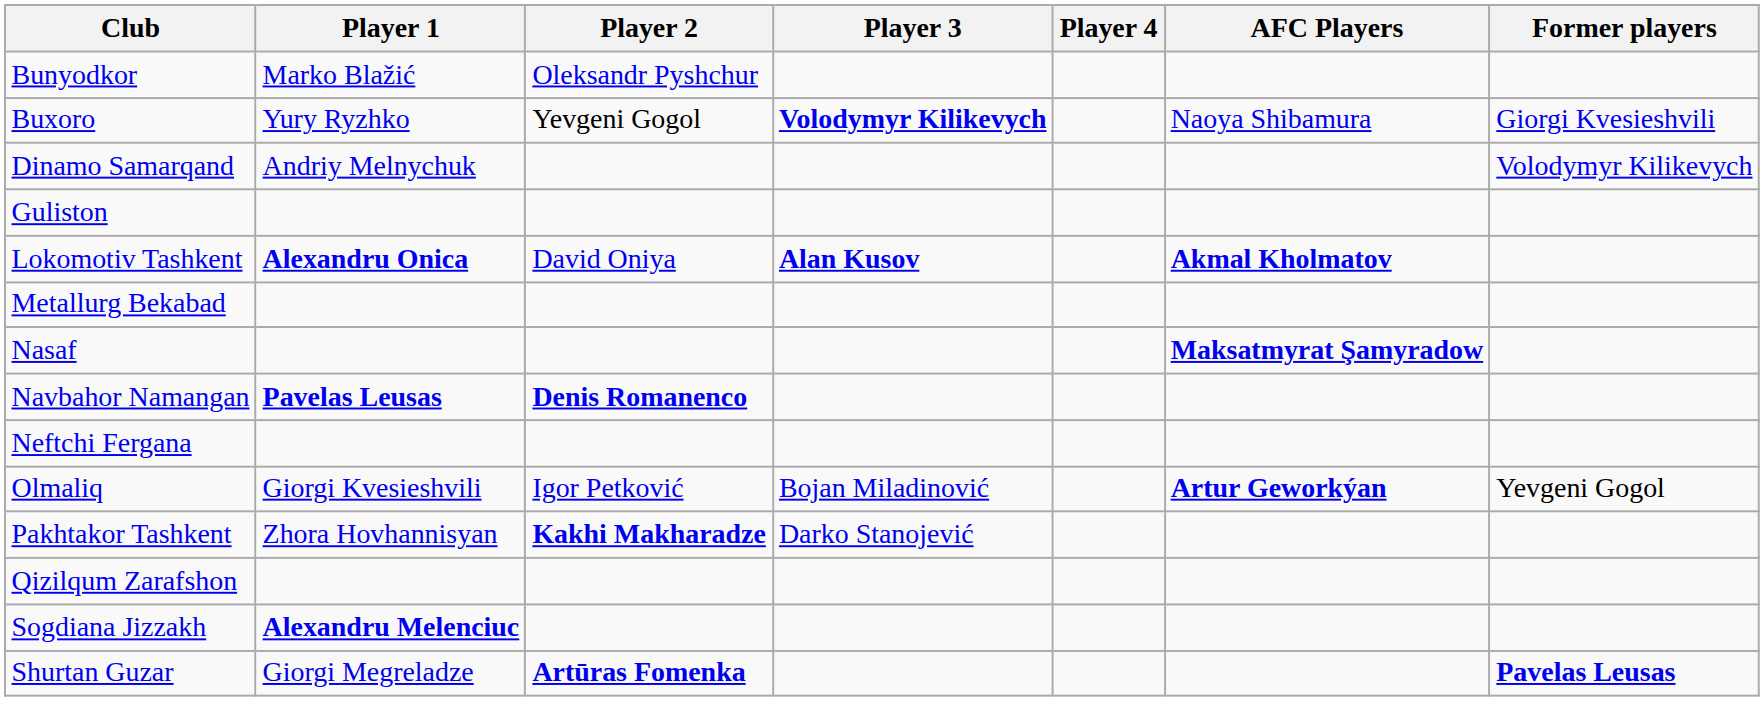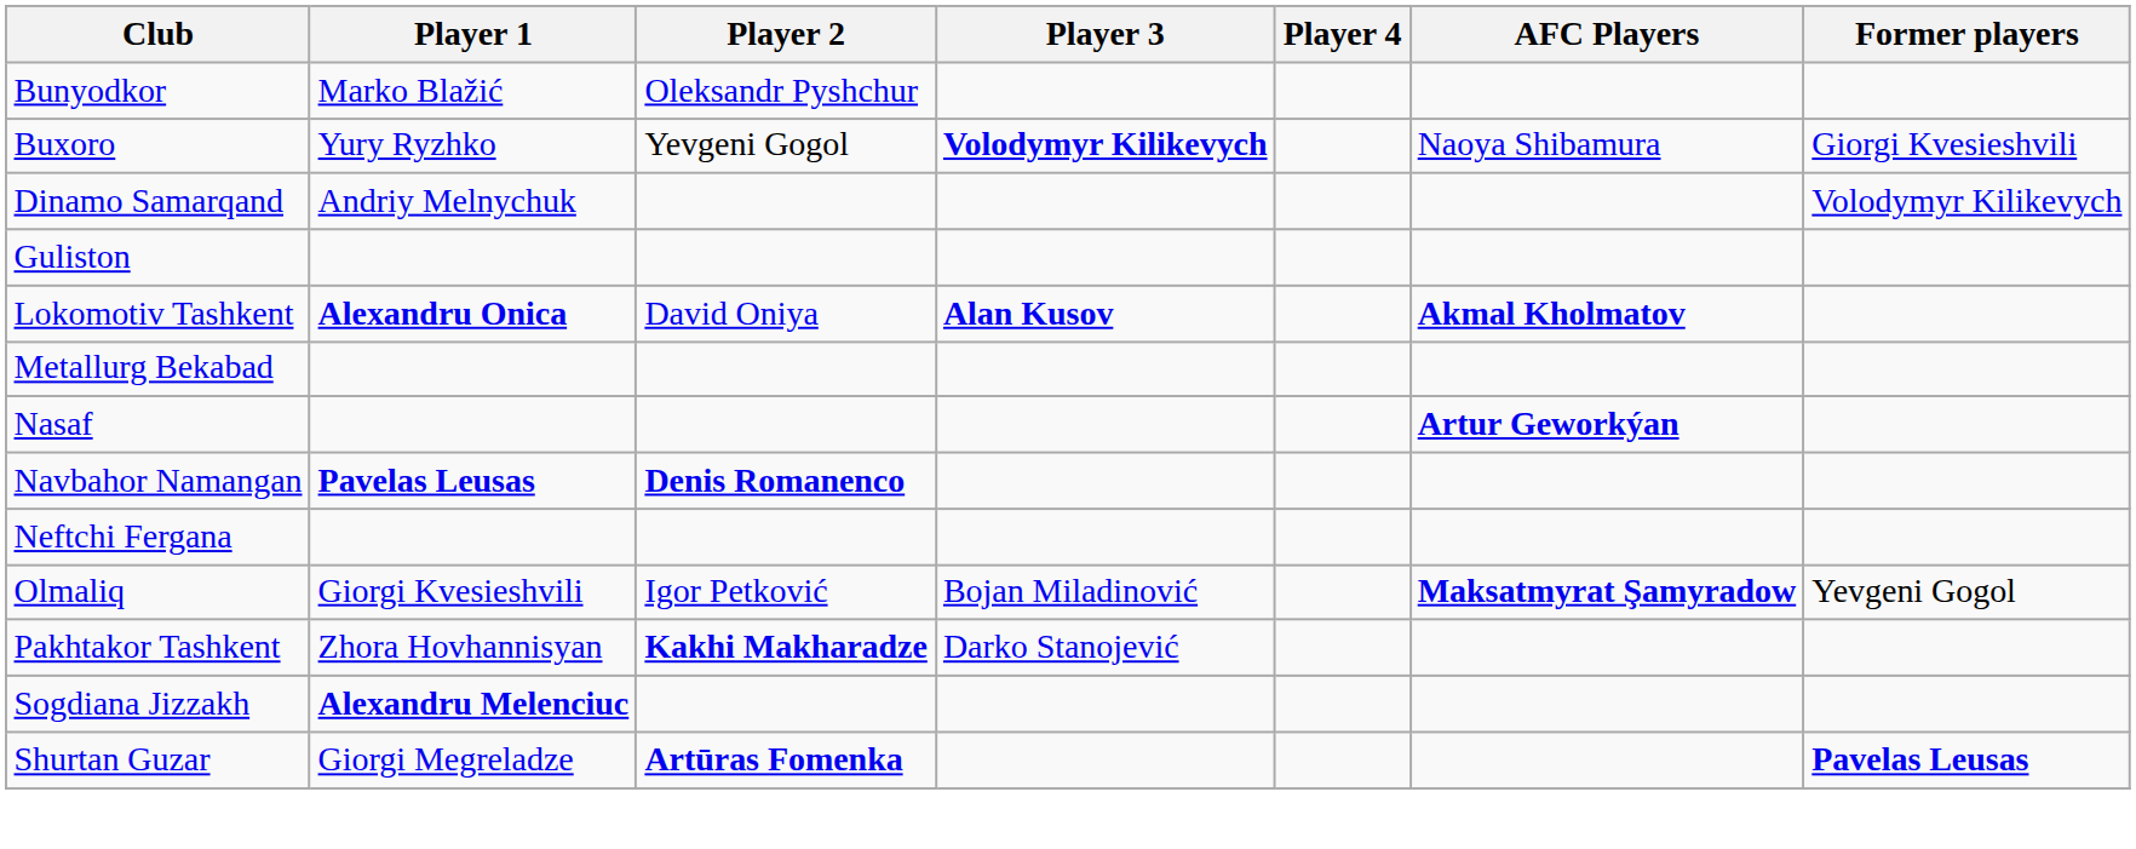 <table class="wikitable" style="font-size:90%;">
 <tr>
 <th>Club</th>
 <th>Player 1</th>
 <th>Player 2</th>
 <th>Player 3</th>
 <th>Player 4</th>
 <th>AFC Players</th>
 <th>Former players</th>
 </tr>
 <tr>
 <td><a href='#'>Bunyodkor</a></td>
 <td> <a href='#'>Marko Blažić</a></td>
 <td> <a href='#'>Oleksandr Pyshchur</a></td>
 <td></td>
 <td></td>
 <td></td>
 <td></td>
 </tr>
 <tr>
 <td><a href='#'>Buxoro</a></td>
 <td> <a href='#'>Yury Ryzhko</a></td>
 <td> Yevgeni Gogol</td>
 <td><strong> <a href='#'>Volodymyr Kilikevych</a></strong></td>
 <td></td>
 <td> <a href='#'>Naoya Shibamura</a></td>
 <td> <a href='#'>Giorgi Kvesieshvili</a></td>
 </tr>
 <tr>
 <td><a href='#'>Dinamo Samarqand</a></td>
 <td> <a href='#'>Andriy Melnychuk</a></td>
 <td></td>
 <td></td>
 <td></td>
 <td></td>
 <td> <a href='#'>Volodymyr Kilikevych</a></td>
 </tr>
 <tr>
 <td><a href='#'>Guliston</a></td>
 <td></td>
 <td></td>
 <td></td>
 <td></td>
 <td></td>
 <td></td>
 </tr>
 <tr>
 <td><a href='#'>Lokomotiv Tashkent</a></td>
 <td> <strong><a href='#'>Alexandru Onica</a></strong></td>
 <td> <a href='#'>David Oniya</a></td>
 <td> <strong><a href='#'>Alan Kusov</a></strong></td>
 <td></td>
 <td> <strong><a href='#'>Akmal Kholmatov</a></strong></td>
 <td></td>
 </tr>
 <tr>
 <td><a href='#'>Metallurg Bekabad</a></td>
 <td></td>
 <td></td>
 <td></td>
 <td></td>
 <td></td>
 <td></td>
 </tr>
 <tr>
 <td><a href='#'>Nasaf</a></td>
 <td></td>
 <td></td>
 <td></td>
 <td></td>
-<td> <strong><a href='#'>Maksatmyrat Şamyradow</a></strong></td>
+<td> <strong><a href='#'>Artur Geworkýan</a></strong></td>
 <td></td>
 </tr>
 <tr>
 <td><a href='#'>Navbahor Namangan</a></td>
 <td> <strong><a href='#'>Pavelas Leusas</a></strong></td>
 <td> <strong><a href='#'>Denis Romanenco</a></strong></td>
 <td></td>
 <td></td>
 <td></td>
 <td></td>
 </tr>
 <tr>
 <td><a href='#'>Neftchi Fergana</a></td>
 <td></td>
 <td></td>
 <td></td>
 <td></td>
 <td></td>
 <td></td>
 </tr>
 <tr>
 <td><a href='#'>Olmaliq</a></td>
 <td> <a href='#'>Giorgi Kvesieshvili</a></td>
 <td> <a href='#'>Igor Petković</a></td>
 <td> <a href='#'>Bojan Miladinović</a></td>
 <td></td>
-<td> <strong><a href='#'>Artur Geworkýan</a></strong></td>
+<td> <strong><a href='#'>Maksatmyrat Şamyradow</a></strong></td>
 <td> Yevgeni Gogol</td>
 </tr>
 <tr>
 <td><a href='#'>Pakhtakor Tashkent</a></td>
 <td> <a href='#'>Zhora Hovhannisyan</a></td>
 <td> <strong><a href='#'>Kakhi Makharadze</a></strong></td>
 <td> <a href='#'>Darko Stanojević</a></td>
-<td></td>
-<td></td>
-<td></td>
-</tr>
-<tr>
-<td><a href='#'>Qizilqum Zarafshon</a></td>
-<td></td>
-<td></td>
-<td></td>
 <td></td>
 <td></td>
 <td></td>
 </tr>
 <tr>
 <td><a href='#'>Sogdiana Jizzakh</a></td>
 <td> <strong><a href='#'>Alexandru Melenciuc</a></strong></td>
 <td></td>
 <td></td>
 <td></td>
 <td></td>
 <td></td>
 </tr>
 <tr>
 <td><a href='#'>Shurtan Guzar</a></td>
 <td> <a href='#'>Giorgi Megreladze</a></td>
 <td> <strong><a href='#'>Artūras Fomenka</a></strong></td>
 <td></td>
 <td></td>
 <td></td>
 <td> <strong><a href='#'>Pavelas Leusas</a></strong></td>
 </tr>
 </table>
